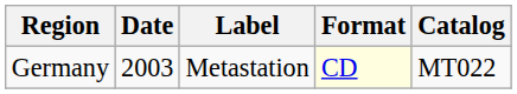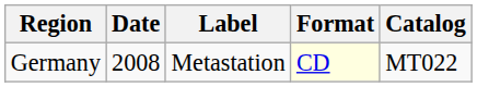 <table class="wikitable">
 <tr>
 <th>Region</th>
 <th>Date</th>
 <th>Label</th>
 <th>Format</th>
 <th>Catalog</th>
 </tr>
 <tr>
 <td>Germany</td>
-<td>2003</td>
+<td>2008</td>
 <td>Metastation</td>
 <td style="background: lightyellow;"><a href='#'>CD</a></td>
 <td>MT022</td>
 </tr>
 </table>
